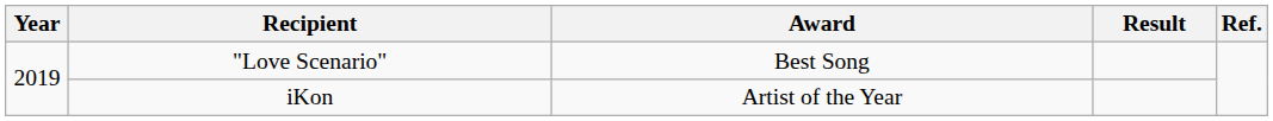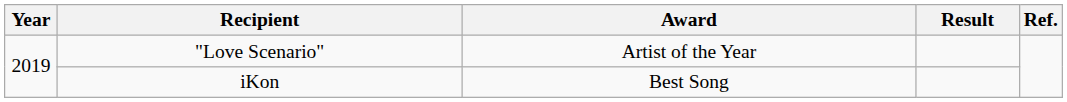 <table class="wikitable" style="text-align:center">
 <tr>
 <th width=5%>Year</th>
 <th style="width:40%;">Recipient</th>
 <th style="width:45%;">Award</th>
 <th style="width:10%;">Result</th>
 <th style="width:5%;">Ref.</th>
 </tr>
 <tr>
 <td rowspan="2">2019</td>
 <td>"Love Scenario"</td>
-<td>Best Song</td>
+<td>Artist of the Year</td>
 <td></td>
 <td rowspan="2"></td>
 </tr>
 <tr>
 <td>iKon</td>
-<td>Artist of the Year</td>
+<td>Best Song</td>
 <td></td>
 </tr>
 </table>
